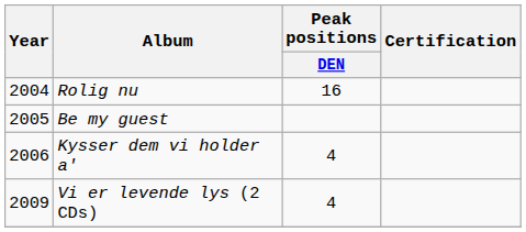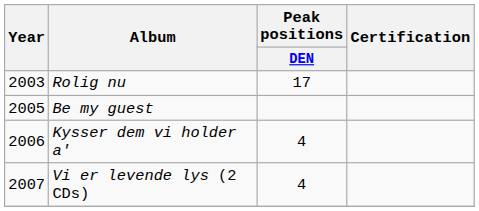 <table class="wikitable">
 <tr>
 <th align="center" rowspan="2" width="10">Year</th>
 <th align="center" rowspan="2" width="170">Album</th>
 <th align="center" colspan="1" width="20">Peak positions</th>
 <th align="center" rowspan="2" width="70">Certification</th>
 </tr>
 <tr>
 <th scope="col" style="width:3em;font-size:90%;"><a href='#'>DEN</a><br></th>
 </tr>
 <tr>
-<td style="text-align:center;" rowspan=1>2004</td>
+<td style="text-align:center;" rowspan=1>2003</td>
 <td><em>Rolig nu</em></td>
-<td style="text-align:center;">16</td>
+<td style="text-align:center;">17</td>
 <td style="text-align:center;"></td>
 </tr>
 <tr>
 <td style="text-align:center;" rowspan=1>2005</td>
 <td><em>Be my guest</em></td>
 <td style="text-align:center;"></td>
 <td style="text-align:center;"></td>
 </tr>
 <tr>
 <td style="text-align:center;">2006</td>
 <td><em>Kysser dem vi holder a' </em></td>
 <td style="text-align:center;">4</td>
 <td style="text-align:center;"></td>
 </tr>
 <tr>
-<td style="text-align:center;">2009</td>
+<td style="text-align:center;">2007</td>
 <td><em>Vi er levende lys</em> (2 CDs)</td>
 <td style="text-align:center;">4</td>
 <td style="text-align:center;"></td>
 </tr>
 <tr>
 </tr>
 </table>
